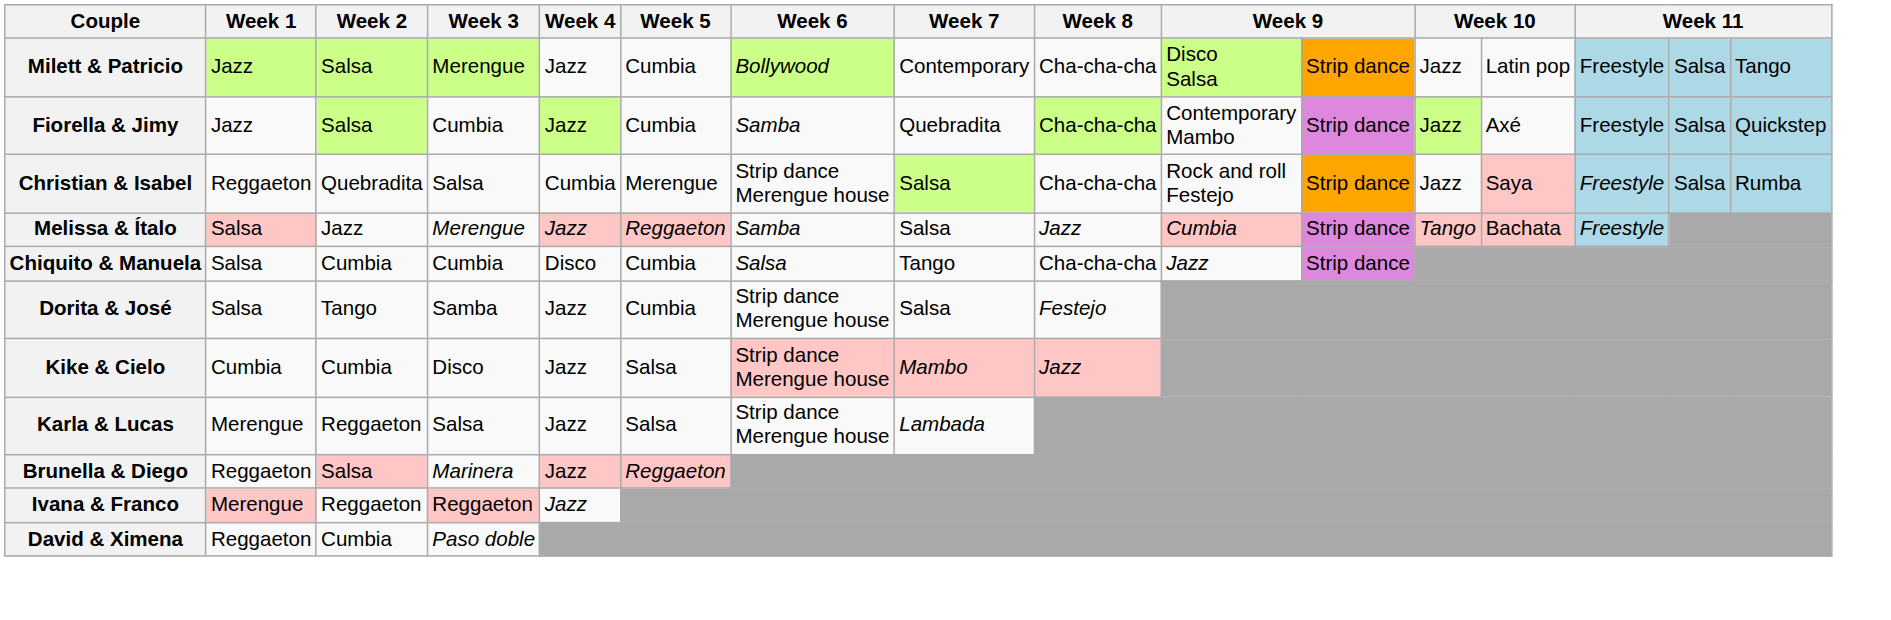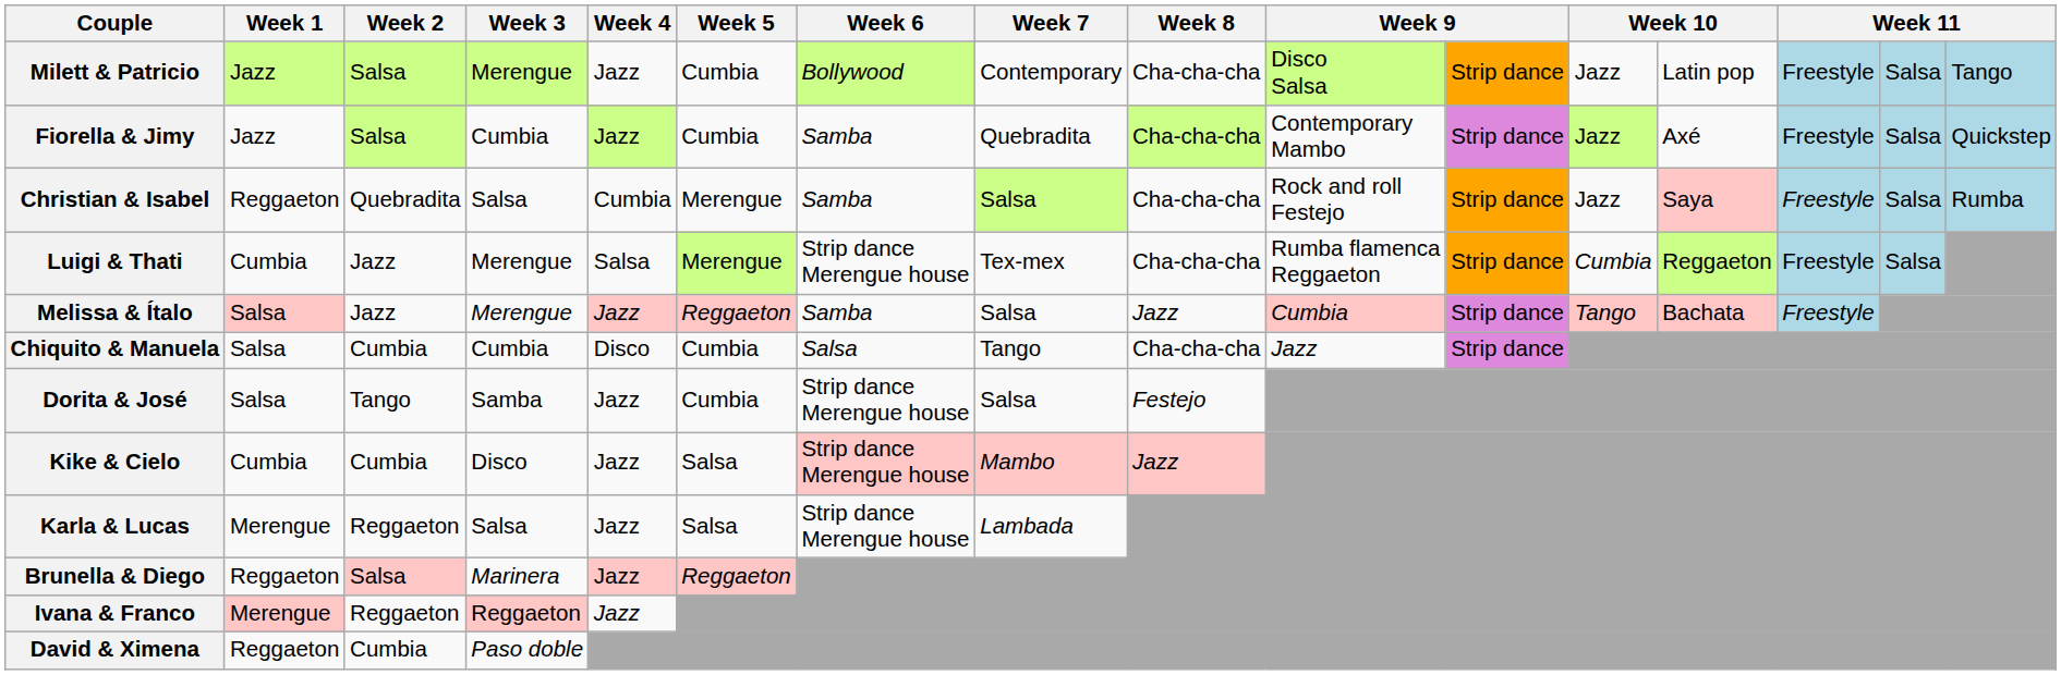 <table class="wikitable" style="text-align:left; font-size:85%; line-height:16px;">
 <tr>
 <th>Couple</th>
 <th>Week 1</th>
 <th>Week 2</th>
 <th>Week 3</th>
 <th>Week 4</th>
 <th>Week 5</th>
 <th>Week 6</th>
 <th>Week 7</th>
 <th>Week 8</th>
 <th colspan=2>Week 9</th>
 <th colspan=2>Week 10</th>
 <th colspan=3>Week 11</th>
 </tr>
 <tr>
 <th>Milett & Patricio</th>
 <td style="background:#ccff88;">Jazz</td>
 <td style="background:#ccff88;">Salsa<br></td>
 <td style="background:#ccff88;">Merengue</td>
 <td>Jazz</td>
 <td>Cumbia<br></td>
 <td style="background:#ccff88;"><em>Bollywood</em></td>
 <td>Contemporary<br></td>
 <td>Cha-cha-cha</td>
 <td style="background:#ccff88;">Disco<br>Salsa</td>
 <td style="background:orange;">Strip dance</td>
 <td>Jazz</td>
 <td>Latin pop</td>
 <td style="background:lightblue;">Freestyle</td>
 <td style="background:lightblue;">Salsa</td>
 <td style="background:lightblue;">Tango</td>
 </tr>
 <tr>
 <th>Fiorella & Jimy</th>
 <td>Jazz</td>
 <td style="background:#ccff88;">Salsa<br></td>
 <td>Cumbia</td>
 <td style="background:#ccff88;">Jazz</td>
 <td>Cumbia<br></td>
 <td><em>Samba</em></td>
 <td>Quebradita<br></td>
 <td style="background:#ccff88;">Cha-cha-cha</td>
 <td>Contemporary<br>Mambo</td>
 <td style="background:#dd88dd;">Strip dance</td>
 <td style="background:#ccff88;">Jazz</td>
 <td>Axé</td>
 <td style="background:lightblue;">Freestyle</td>
 <td style="background:lightblue;">Salsa</td>
 <td style="background:lightblue;">Quickstep</td>
 </tr>
 <tr>
 <th>Christian & Isabel</th>
 <td>Reggaeton</td>
 <td>Quebradita<br></td>
 <td>Salsa</td>
 <td>Cumbia</td>
 <td>Merengue<br></td>
-<td>Strip dance<br>Merengue house</td>
+<td><em>Samba</em></td>
 <td style="background:#ccff88;">Salsa<br></td>
 <td>Cha-cha-cha</td>
 <td>Rock and roll<br>Festejo</td>
 <td style="background:orange;">Strip dance</td>
 <td>Jazz</td>
 <td style="background:#ffc6c6;">Saya</td>
 <td style="background:lightblue;"><em>Freestyle</em></td>
 <td style="background:lightblue;">Salsa</td>
 <td style="background:lightblue;">Rumba</td>
+</tr>
+<tr>
+<th>Luigi & Thati</th>
+<td>Cumbia</td>
+<td>Jazz<br></td>
+<td>Merengue</td>
+<td>Salsa</td>
+<td style="background:#ccff88;">Merengue<br></td>
+<td>Strip dance<br>Merengue house</td>
+<td>Tex-mex<br></td>
+<td>Cha-cha-cha</td>
+<td>Rumba flamenca<br>Reggaeton</td>
+<td style="background:orange;">Strip dance</td>
+<td><em>Cumbia</em></td>
+<td style="background:#ccff88;">Reggaeton</td>
+<td style="background:lightblue;">Freestyle</td>
+<td style="background:lightblue;">Salsa</td>
+<td style="background:darkgrey;" colspan="1"></td>
 </tr>
 <tr>
 <th>Melissa & Ítalo</th>
 <td style="background:#ffc6c6;">Salsa</td>
 <td>Jazz<br></td>
 <td><em>Merengue</em></td>
 <td style="background:#ffc6c6;"><em>Jazz</em></td>
 <td style="background:#ffc6c6;"><em>Reggaeton</em><br></td>
 <td><em>Samba</em></td>
 <td>Salsa<br></td>
 <td><em>Jazz</em></td>
 <td style="background:#ffc6c6;"><em>Cumbia</em></td>
 <td style="background:#dd88dd;">Strip dance</td>
 <td style="background:#ffc6c6;"><em>Tango</em></td>
 <td style="background:#ffc6c6;">Bachata</td>
 <td style="background:lightblue;"><em>Freestyle</em></td>
 <td style="background:darkgrey;" colspan="2"></td>
 </tr>
 <tr>
 <th>Chiquito & Manuela</th>
 <td>Salsa</td>
 <td>Cumbia<br></td>
 <td>Cumbia</td>
 <td>Disco</td>
 <td>Cumbia<br></td>
 <td><em>Salsa</em></td>
 <td>Tango<br></td>
 <td>Cha-cha-cha</td>
 <td><em>Jazz</em></td>
 <td style="background:#dd88dd;">Strip dance</td>
 <td style="background:darkgrey;" colspan="5"></td>
 </tr>
 <tr>
 <th>Dorita & José</th>
 <td>Salsa</td>
 <td>Tango<br></td>
 <td>Samba</td>
 <td>Jazz</td>
 <td>Cumbia<br></td>
 <td>Strip dance<br>Merengue house</td>
 <td>Salsa<br></td>
 <td><em>Festejo</em></td>
 <td style="background:darkgrey;" colspan="7"></td>
 </tr>
 <tr>
 <th>Kike & Cielo</th>
 <td>Cumbia</td>
 <td>Cumbia<br></td>
 <td>Disco</td>
 <td>Jazz</td>
 <td>Salsa<br></td>
 <td style="background:#ffc6c6;">Strip dance<br>Merengue house</td>
 <td style="background:#ffc6c6;"><em>Mambo</em></td>
 <td style="background:#ffc6c6;"><em>Jazz</em></td>
 <td style="background:darkgrey;" colspan="7"></td>
 </tr>
 <tr>
 <th>Karla & Lucas</th>
 <td>Merengue</td>
 <td>Reggaeton<br></td>
 <td>Salsa</td>
 <td>Jazz</td>
 <td>Salsa<br></td>
 <td>Strip dance<br>Merengue house</td>
 <td><em>Lambada</em></td>
 <td style="background:darkgrey;" colspan="8"></td>
 </tr>
 <tr>
 <th>Brunella & Diego</th>
 <td>Reggaeton</td>
 <td style="background:#ffc6c6;">Salsa<br></td>
 <td><em>Marinera</em></td>
 <td style="background:#ffc6c6;">Jazz</td>
 <td style="background:#ffc6c6;"><em>Reggaeton</em><br></td>
 <td style="background:darkgrey;" colspan="10"></td>
 </tr>
 <tr>
 <th>Ivana & Franco</th>
 <td style="background:#ffc6c6;">Merengue</td>
 <td>Reggaeton<br></td>
 <td style="background:#ffc6c6;">Reggaeton</td>
 <td><em>Jazz</em></td>
 <td style="background:darkgrey;" colspan="11"></td>
 </tr>
 <tr>
 <th>David & Ximena</th>
 <td>Reggaeton</td>
 <td>Cumbia<br></td>
 <td><em>Paso doble</em></td>
 <td style="background:darkgrey;" colspan="12"></td>
 </tr>
 </table>
